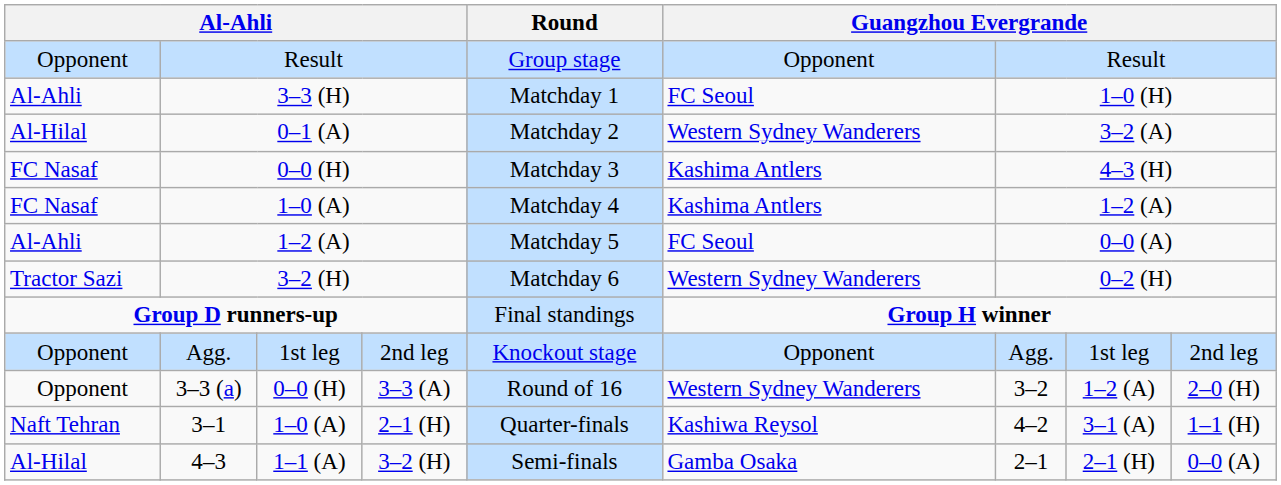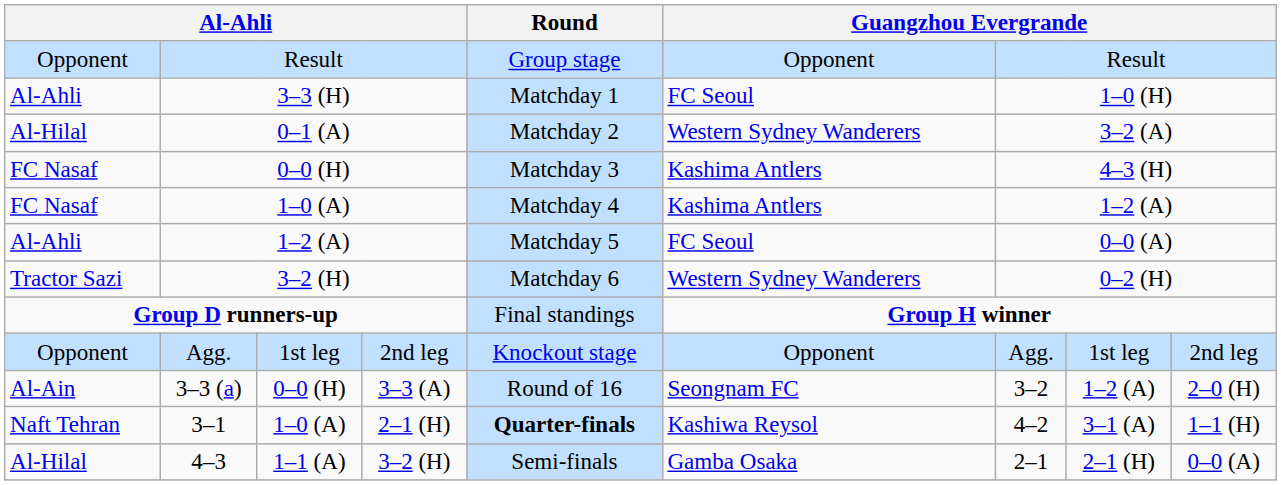 <table class="wikitable" style="text-align: center;width: 100%">
 <tr>
 <th colspan=4> <a href='#'>Al-Ahli</a></th>
 <th>Round</th>
 <th colspan=4> <a href='#'>Guangzhou Evergrande</a></th>
 </tr>
 <tr bgcolor=#c1e0ff>
 <td>Opponent</td>
 <td colspan=3>Result</td>
 <td><a href='#'>Group stage</a></td>
 <td>Opponent</td>
 <td colspan=3>Result</td>
 </tr>
 <tr>
 <td align=left> <a href='#'>Al-Ahli</a></td>
 <td colspan=3><a href='#'>3–3</a> (H)</td>
 <td bgcolor=#c1e0ff>Matchday 1</td>
 <td align=left> <a href='#'>FC Seoul</a></td>
 <td colspan=3><a href='#'>1–0</a> (H)</td>
 </tr>
 <tr>
 <td align=left> <a href='#'>Al-Hilal</a></td>
 <td colspan=3><a href='#'>0–1</a> (A)</td>
 <td bgcolor=#c1e0ff>Matchday 2</td>
 <td align=left> <a href='#'>Western Sydney Wanderers</a></td>
 <td colspan=3><a href='#'>3–2</a> (A)</td>
 </tr>
 <tr>
 <td align=left> <a href='#'>FC Nasaf</a></td>
 <td colspan=3><a href='#'>0–0</a> (H)</td>
 <td bgcolor=#c1e0ff>Matchday 3</td>
 <td align=left> <a href='#'>Kashima Antlers</a></td>
 <td colspan=3><a href='#'>4–3</a> (H)</td>
 </tr>
 <tr>
 <td align=left> <a href='#'>FC Nasaf</a></td>
 <td colspan=3><a href='#'>1–0</a> (A)</td>
 <td bgcolor=#c1e0ff>Matchday 4</td>
 <td align=left> <a href='#'>Kashima Antlers</a></td>
 <td colspan=3><a href='#'>1–2</a> (A)</td>
 </tr>
 <tr>
 <td align=left> <a href='#'>Al-Ahli</a></td>
 <td colspan=3><a href='#'>1–2</a> (A)</td>
 <td bgcolor=#c1e0ff>Matchday 5</td>
 <td align=left> <a href='#'>FC Seoul</a></td>
 <td colspan=3><a href='#'>0–0</a> (A)</td>
 </tr>
 <tr>
 <td align=left> <a href='#'>Tractor Sazi</a></td>
 <td colspan=3><a href='#'>3–2</a> (H)</td>
 <td bgcolor=#c1e0ff>Matchday 6</td>
 <td align=left> <a href='#'>Western Sydney Wanderers</a></td>
 <td colspan=3><a href='#'>0–2</a> (H)</td>
 </tr>
 <tr>
 <td colspan=4 align=center valign=top><strong><a href='#'>Group D</a> runners-up</strong><br></td>
 <td bgcolor=#c1e0ff>Final standings</td>
 <td colspan=4 align=center valign=top><strong><a href='#'>Group H</a> winner</strong><br></td>
 </tr>
 <tr bgcolor=#c1e0ff>
 <td>Opponent</td>
 <td>Agg.</td>
 <td>1st leg</td>
 <td>2nd leg</td>
 <td><a href='#'>Knockout stage</a></td>
 <td>Opponent</td>
 <td>Agg.</td>
 <td>1st leg</td>
 <td>2nd leg</td>
 </tr>
 <tr>
-<td>Opponent</td>
+<td align=left> <a href='#'>Al-Ain</a></td>
 <td>3–3 (<a href='#'>a</a>)</td>
 <td><a href='#'>0–0</a> (H)</td>
 <td><a href='#'>3–3</a> (A)</td>
 <td bgcolor=#c1e0ff>Round of 16</td>
-<td align=left> <a href='#'>Western Sydney Wanderers</a></td>
+<td align=left> <a href='#'>Seongnam FC</a></td>
 <td>3–2</td>
 <td><a href='#'>1–2</a> (A)</td>
 <td><a href='#'>2–0</a> (H)</td>
 </tr>
 <tr>
 <td align=left> <a href='#'>Naft Tehran</a></td>
 <td>3–1</td>
 <td><a href='#'>1–0</a> (A)</td>
 <td><a href='#'>2–1</a> (H)</td>
-<td bgcolor=#c1e0ff>Quarter-finals</td>
+<td bgcolor=#c1e0ff><strong>Quarter-finals</strong></td>
 <td align=left> <a href='#'>Kashiwa Reysol</a></td>
 <td>4–2</td>
 <td><a href='#'>3–1</a> (A)</td>
 <td><a href='#'>1–1</a> (H)</td>
 </tr>
 <tr>
 <td align=left> <a href='#'>Al-Hilal</a></td>
 <td>4–3</td>
 <td><a href='#'>1–1</a> (A)</td>
 <td><a href='#'>3–2</a> (H)</td>
 <td bgcolor=#c1e0ff>Semi-finals</td>
 <td align=left> <a href='#'>Gamba Osaka</a></td>
 <td>2–1</td>
 <td><a href='#'>2–1</a> (H)</td>
 <td><a href='#'>0–0</a> (A)</td>
 </tr>
 </table>
